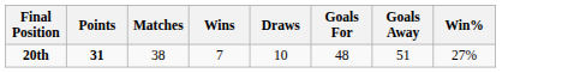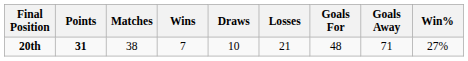 <table class="wikitable" style="font-size: 95%; text-align: center;">
 <tr>
 <th width=60>Final Position</th>
 <th width=60>Points</th>
 <th width=60>Matches</th>
 <th width=60>Wins</th>
 <th width=60>Draws</th>
+<th width=60>Losses</th>
 <th width=60>Goals For</th>
 <th width=60>Goals Away</th>
 <th width=60>Win%</th>
 </tr>
 <tr>
 <td><strong>20th</strong></td>
 <td><strong>31</strong></td>
 <td>38</td>
 <td>7</td>
 <td>10</td>
+<td>21</td>
 <td>48</td>
-<td>51</td>
+<td>71</td>
 <td>27%</td>
 </tr>
 </table>
